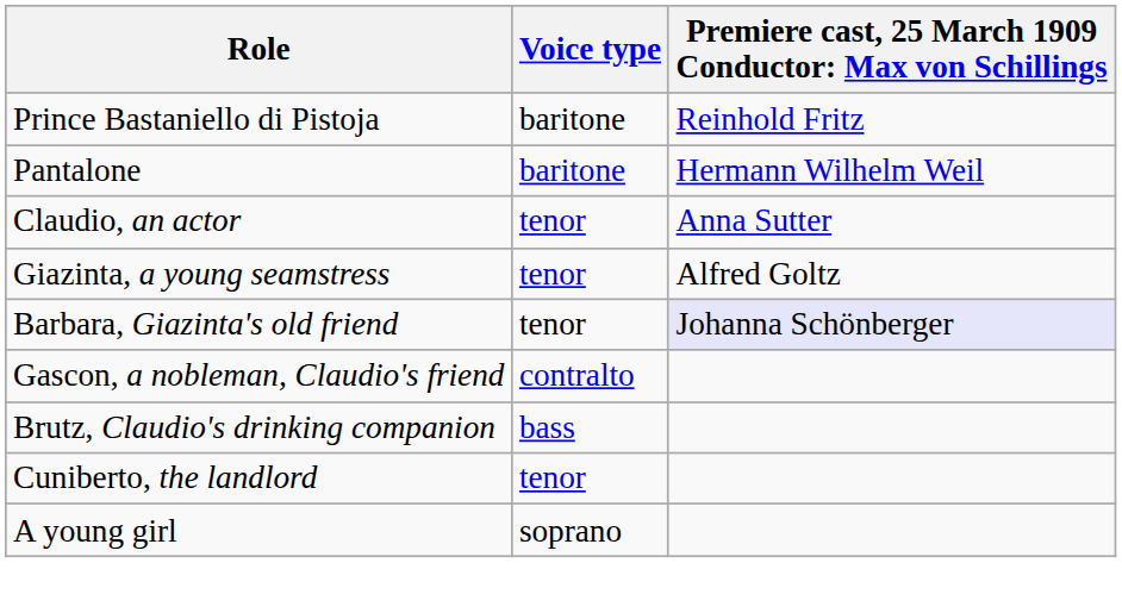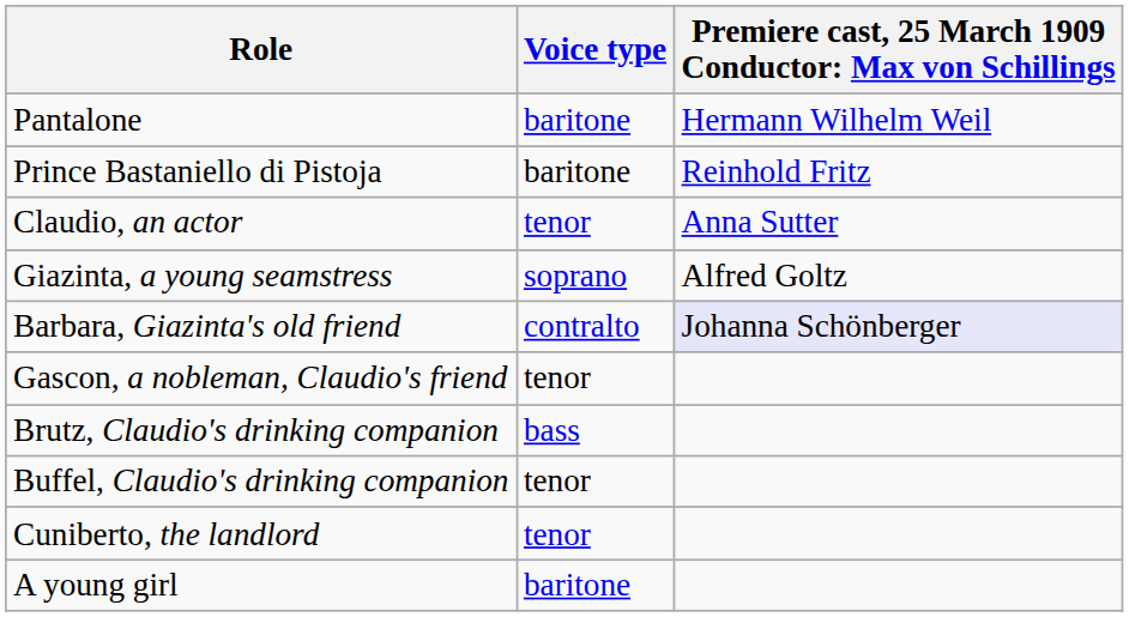 <table class="wikitable">
 <tr>
 <th>Role</th>
 <th><a href='#'>Voice type</a></th>
 <th>Premiere cast, 25 March 1909<br>Conductor: <a href='#'>Max von Schillings</a></th>
 </tr>
 <tr>
+<td>Pantalone</td>
+<td><a href='#'>baritone</a></td>
+<td><a href='#'>Hermann Wilhelm Weil</a></td>
+</tr>
+<tr>
 <td>Prince Bastaniello di Pistoja</td>
 <td>baritone</td>
 <td><a href='#'>Reinhold Fritz</a></td>
-</tr>
-<tr>
-<td>Pantalone</td>
-<td><a href='#'>baritone</a></td>
-<td><a href='#'>Hermann Wilhelm Weil</a></td>
 </tr>
 <tr>
 <td>Claudio, <em>an actor</em></td>
 <td><a href='#'>tenor</a></td>
 <td><a href='#'>Anna Sutter</a></td>
 </tr>
 <tr>
 <td>Giazinta, <em>a young seamstress</em></td>
-<td><a href='#'>tenor</a></td>
+<td><a href='#'>soprano</a></td>
 <td>Alfred Goltz</td>
 </tr>
 <tr>
 <td>Barbara, <em>Giazinta's old friend</em></td>
-<td>tenor</td>
+<td><a href='#'>contralto</a></td>
 <td style="background: lavender;">Johanna Schönberger</td>
 </tr>
 <tr>
 <td>Gascon, <em>a nobleman, Claudio's friend</em></td>
-<td><a href='#'>contralto</a></td>
+<td>tenor</td>
 <td></td>
 </tr>
 <tr>
 <td>Brutz, <em>Claudio's drinking companion</em></td>
 <td><a href='#'>bass</a></td>
+<td></td>
+</tr>
+<tr>
+<td>Buffel, <em>Claudio's drinking companion</em></td>
+<td>tenor</td>
 <td></td>
 </tr>
 <tr>
 <td>Cuniberto, <em>the landlord</em></td>
 <td><a href='#'>tenor</a></td>
 <td></td>
 </tr>
 <tr>
 <td>A young girl</td>
-<td>soprano</td>
+<td><a href='#'>baritone</a></td>
 <td></td>
 </tr>
 </table>
